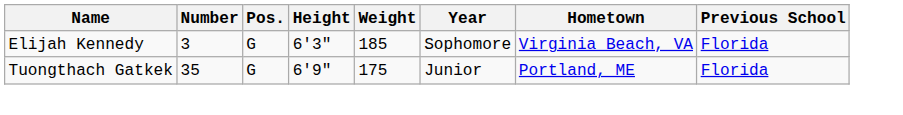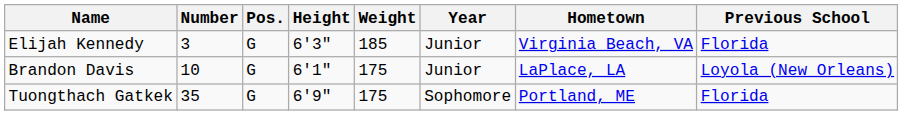 <table class="wikitable sortbaskable" border="1">
 <tr>
 <th>Name</th>
 <th>Number</th>
 <th>Pos.</th>
 <th>Height</th>
 <th>Weight</th>
 <th>Year</th>
 <th>Hometown</th>
 <th class="unsortable">Previous School</th>
 </tr>
 <tr>
 <td>Elijah Kennedy</td>
 <td>3</td>
 <td>G</td>
 <td>6'3"</td>
 <td>185</td>
-<td>Sophomore</td>
+<td>Junior</td>
 <td><a href='#'>Virginia Beach, VA</a></td>
 <td><a href='#'>Florida</a></td>
+</tr>
+<tr>
+<td>Brandon Davis</td>
+<td>10</td>
+<td>G</td>
+<td>6'1"</td>
+<td>175</td>
+<td>Junior</td>
+<td><a href='#'>LaPlace, LA</a></td>
+<td><a href='#'>Loyola (New Orleans)</a></td>
 </tr>
 <tr>
 <td>Tuongthach Gatkek</td>
 <td>35</td>
 <td>G</td>
 <td>6'9"</td>
 <td>175</td>
-<td>Junior</td>
+<td>Sophomore</td>
 <td><a href='#'>Portland, ME</a></td>
 <td><a href='#'>Florida</a></td>
 </tr>
 </table>
